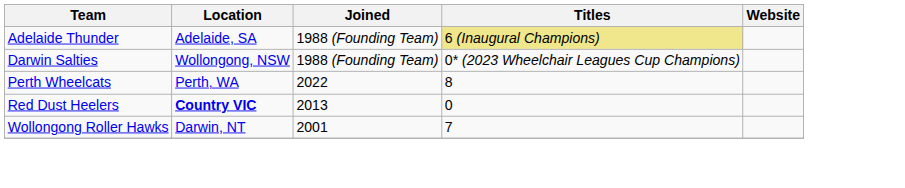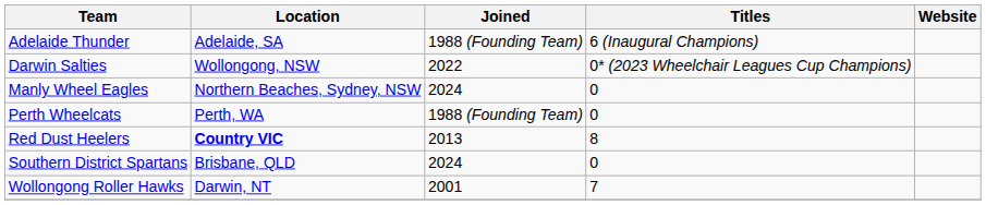 <table class="wikitable">
 <tr>
 <th>Team</th>
 <th>Location</th>
 <th>Joined</th>
 <th>Titles</th>
 <th>Website</th>
 </tr>
 <tr>
 <td><a href='#'>Adelaide Thunder</a></td>
 <td><a href='#'>Adelaide, SA</a></td>
 <td>1988 <em>(Founding Team)</em></td>
-<td style="background: khaki;">6 <em>(Inaugural Champions)</em></td>
+<td>6 <em>(Inaugural Champions)</em></td>
 <td></td>
 </tr>
 <tr>
 <td><a href='#'>Darwin Salties</a></td>
 <td><a href='#'>Wollongong, NSW</a></td>
-<td>1988 <em>(Founding Team)</em></td>
+<td>2022</td>
 <td>0* <em>(2023 Wheelchair Leagues Cup Champions)</em></td>
+<td></td>
+</tr>
+<tr>
+<td><a href='#'>Manly Wheel Eagles</a></td>
+<td><a href='#'>Northern Beaches, Sydney, NSW</a></td>
+<td>2024</td>
+<td>0</td>
 <td></td>
 </tr>
 <tr>
 <td><a href='#'>Perth Wheelcats</a></td>
 <td><a href='#'>Perth, WA</a></td>
-<td>2022</td>
-<td>8</td>
+<td>1988 <em>(Founding Team)</em></td>
+<td>0</td>
 <td></td>
 </tr>
 <tr>
 <td><a href='#'>Red Dust Heelers</a></td>
 <td><strong><a href='#'>Country VIC</a></strong></td>
 <td>2013</td>
+<td>8</td>
+<td></td>
+</tr>
+<tr>
+<td><a href='#'>Southern District Spartans</a></td>
+<td><a href='#'>Brisbane, QLD</a></td>
+<td>2024</td>
 <td>0</td>
 <td></td>
 </tr>
 <tr>
 <td><a href='#'>Wollongong Roller Hawks</a></td>
 <td><a href='#'>Darwin, NT</a></td>
 <td>2001</td>
 <td>7</td>
 <td></td>
 </tr>
 <tr>
 </tr>
 </table>
